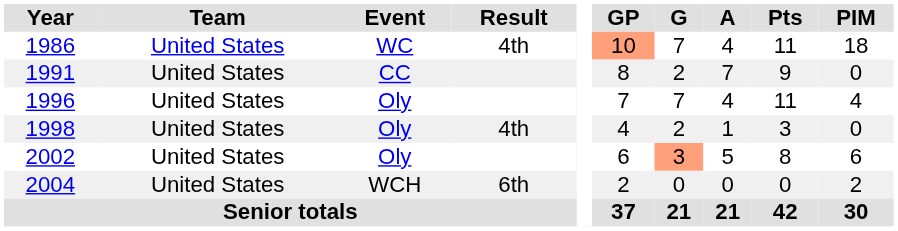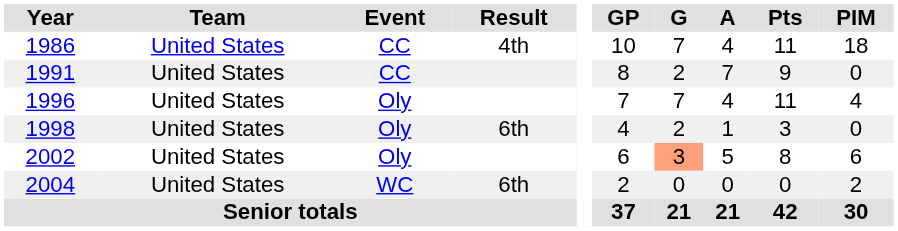 <table border="0" cellpadding="1" cellspacing="0" style="text-align:center; width:40em">
 <tr style="background:#e0e0e0;">
 <th>Year</th>
 <th>Team</th>
 <th>Event</th>
 <th>Result</th>
 <th rowspan="99" style="background:#fff;"> </th>
 <th>GP</th>
 <th>G</th>
 <th>A</th>
 <th>Pts</th>
 <th>PIM</th>
 </tr>
 <tr>
 <td><a href='#'>1986</a></td>
 <td><a href='#'>United States</a></td>
-<td><a href='#'>WC</a></td>
+<td><a href='#'>CC</a></td>
 <td>4th</td>
-<td style="background: lightsalmon;">10</td>
+<td>10</td>
 <td>7</td>
 <td>4</td>
 <td>11</td>
 <td>18</td>
 </tr>
 <tr bgcolor="#f0f0f0">
 <td><a href='#'>1991</a></td>
 <td>United States</td>
 <td><a href='#'>CC</a></td>
 <td></td>
 <td>8</td>
 <td>2</td>
 <td>7</td>
 <td>9</td>
 <td>0</td>
 </tr>
 <tr>
 <td><a href='#'>1996</a></td>
 <td>United States</td>
 <td><a href='#'>Oly</a></td>
 <td></td>
 <td>7</td>
 <td>7</td>
 <td>4</td>
 <td>11</td>
 <td>4</td>
 </tr>
 <tr bgcolor="#f0f0f0">
 <td><a href='#'>1998</a></td>
 <td>United States</td>
 <td><a href='#'>Oly</a></td>
-<td>4th</td>
+<td>6th</td>
 <td>4</td>
 <td>2</td>
 <td>1</td>
 <td>3</td>
 <td>0</td>
 </tr>
 <tr>
 <td><a href='#'>2002</a></td>
 <td>United States</td>
 <td><a href='#'>Oly</a></td>
 <td></td>
 <td>6</td>
 <td style="background: lightsalmon;">3</td>
 <td>5</td>
 <td>8</td>
 <td>6</td>
 </tr>
 <tr bgcolor="#f0f0f0">
 <td><a href='#'>2004</a></td>
 <td>United States</td>
-<td>WCH</td>
+<td><a href='#'>WC</a></td>
 <td>6th</td>
 <td>2</td>
 <td>0</td>
 <td>0</td>
 <td>0</td>
 <td>2</td>
 </tr>
 <tr bgcolor="#e0e0e0">
 <th colspan="4">Senior totals</th>
 <th>37</th>
 <th>21</th>
 <th>21</th>
 <th>42</th>
 <th>30</th>
 </tr>
 </table>
